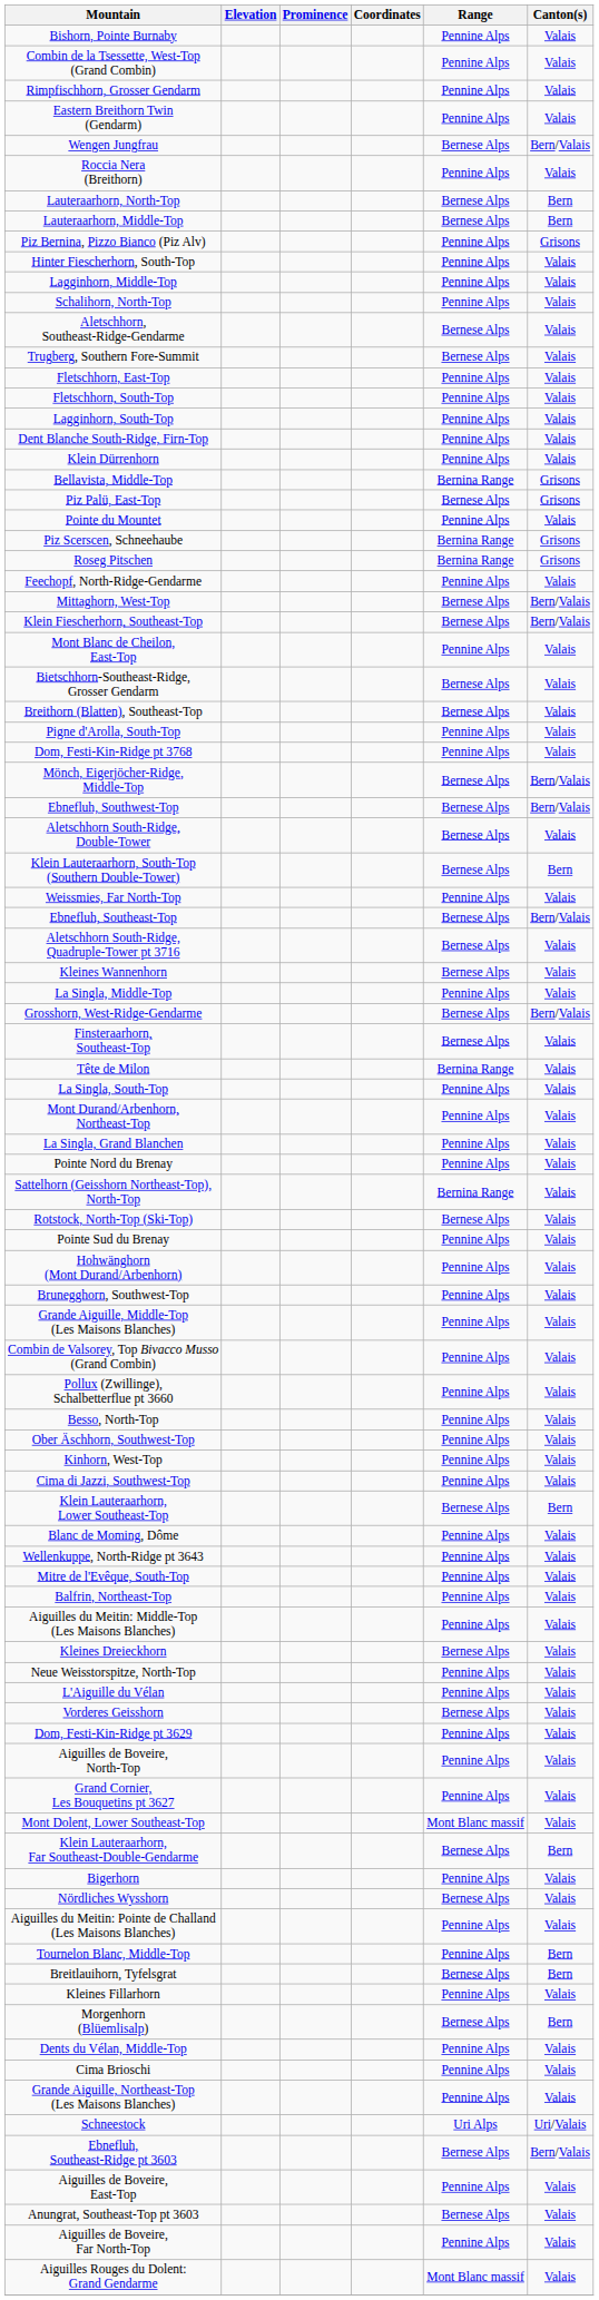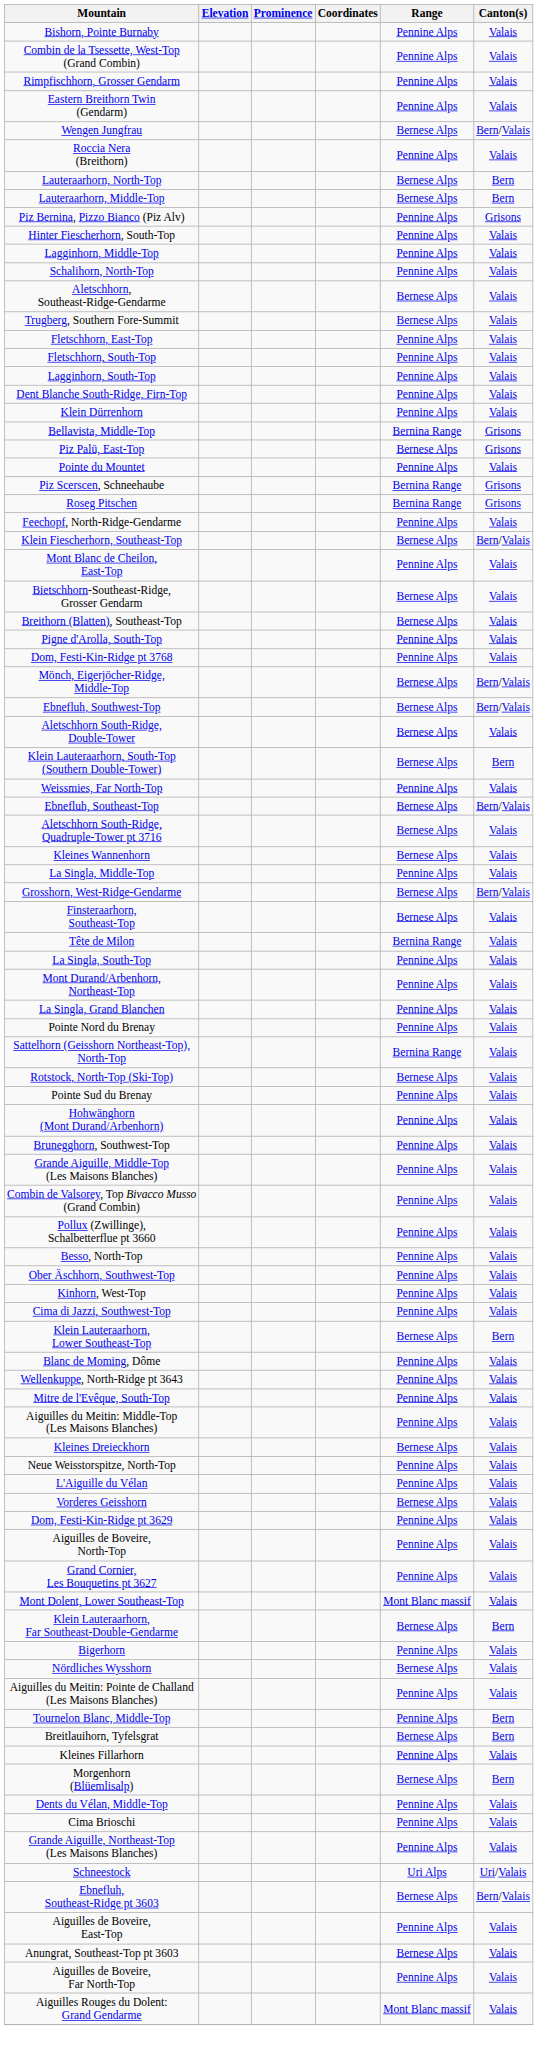 <table class="wikitable sortable" style="text-align: center; background-color:#F9F9F9; font-size: 100%;">
 <tr bgcolor="#dddddd">
 <th>Mountain</th>
 <th><a href='#'>Elevation</a></th>
 <th><a href='#'>Prominence</a></th>
 <th>Coordinates</th>
 <th>Range</th>
 <th>Canton(s)</th>
 </tr>
 <tr>
 <td><a href='#'>Bishorn, Pointe Burnaby</a></td>
 <td></td>
 <td></td>
 <td></td>
 <td><a href='#'>Pennine Alps</a></td>
 <td><a href='#'>Valais</a></td>
 </tr>
 <tr>
 <td><a href='#'>Combin de la Tsessette, West-Top</a><br>(Grand Combin)</td>
 <td></td>
 <td></td>
 <td></td>
 <td><a href='#'>Pennine Alps</a></td>
 <td><a href='#'>Valais</a></td>
 </tr>
 <tr>
 <td><a href='#'>Rimpfischhorn, Grosser Gendarm</a></td>
 <td></td>
 <td></td>
 <td></td>
 <td><a href='#'>Pennine Alps</a></td>
 <td><a href='#'>Valais</a></td>
 </tr>
 <tr>
 <td><a href='#'>Eastern Breithorn Twin</a><br>(Gendarm)</td>
 <td></td>
 <td></td>
 <td></td>
 <td><a href='#'>Pennine Alps</a></td>
 <td><a href='#'>Valais</a></td>
 </tr>
 <tr>
 <td><a href='#'>Wengen Jungfrau</a></td>
 <td></td>
 <td></td>
 <td></td>
 <td><a href='#'>Bernese Alps</a></td>
 <td><a href='#'>Bern</a>/<a href='#'>Valais</a></td>
 </tr>
 <tr>
 <td><a href='#'>Roccia Nera</a><br>(Breithorn)</td>
 <td></td>
 <td></td>
 <td></td>
 <td><a href='#'>Pennine Alps</a></td>
 <td><a href='#'>Valais</a></td>
 </tr>
 <tr>
 <td><a href='#'>Lauteraarhorn, North-Top</a></td>
 <td></td>
 <td></td>
 <td></td>
 <td><a href='#'>Bernese Alps</a></td>
 <td><a href='#'>Bern</a></td>
 </tr>
 <tr>
 <td><a href='#'>Lauteraarhorn, Middle-Top</a></td>
 <td></td>
 <td></td>
 <td></td>
 <td><a href='#'>Bernese Alps</a></td>
 <td><a href='#'>Bern</a></td>
 </tr>
 <tr>
 <td><a href='#'>Piz Bernina</a>, <a href='#'>Pizzo Bianco</a> (Piz Alv)</td>
 <td></td>
 <td></td>
 <td></td>
 <td><a href='#'>Pennine Alps</a></td>
 <td><a href='#'>Grisons</a></td>
 </tr>
 <tr>
 <td><a href='#'>Hinter Fiescherhorn</a>, South-Top</td>
 <td></td>
 <td></td>
 <td></td>
 <td><a href='#'>Pennine Alps</a></td>
 <td><a href='#'>Valais</a></td>
 </tr>
 <tr>
 <td><a href='#'>Lagginhorn, Middle-Top</a></td>
 <td></td>
 <td></td>
 <td></td>
 <td><a href='#'>Pennine Alps</a></td>
 <td><a href='#'>Valais</a></td>
 </tr>
 <tr>
 <td><a href='#'>Schalihorn, North-Top</a></td>
 <td></td>
 <td></td>
 <td></td>
 <td><a href='#'>Pennine Alps</a></td>
 <td><a href='#'>Valais</a></td>
 </tr>
 <tr>
 <td><a href='#'>Aletschhorn</a>,<br>Southeast-Ridge-Gendarme</td>
 <td></td>
 <td></td>
 <td></td>
 <td><a href='#'>Bernese Alps</a></td>
 <td><a href='#'>Valais</a></td>
 </tr>
 <tr>
 <td><a href='#'>Trugberg</a>, Southern Fore-Summit</td>
 <td></td>
 <td></td>
 <td></td>
 <td><a href='#'>Bernese Alps</a></td>
 <td><a href='#'>Valais</a></td>
 </tr>
 <tr>
 <td><a href='#'>Fletschhorn, East-Top</a></td>
 <td></td>
 <td></td>
 <td></td>
 <td><a href='#'>Pennine Alps</a></td>
 <td><a href='#'>Valais</a></td>
 </tr>
 <tr>
 <td><a href='#'>Fletschhorn, South-Top</a></td>
 <td></td>
 <td></td>
 <td></td>
 <td><a href='#'>Pennine Alps</a></td>
 <td><a href='#'>Valais</a></td>
 </tr>
 <tr>
 <td><a href='#'>Lagginhorn, South-Top</a></td>
 <td></td>
 <td></td>
 <td></td>
 <td><a href='#'>Pennine Alps</a></td>
 <td><a href='#'>Valais</a></td>
 </tr>
 <tr>
 <td><a href='#'>Dent Blanche South-Ridge, Firn-Top</a></td>
 <td></td>
 <td></td>
 <td></td>
 <td><a href='#'>Pennine Alps</a></td>
 <td><a href='#'>Valais</a></td>
 </tr>
 <tr>
 <td><a href='#'>Klein Dürrenhorn</a></td>
 <td></td>
 <td></td>
 <td></td>
 <td><a href='#'>Pennine Alps</a></td>
 <td><a href='#'>Valais</a></td>
 </tr>
 <tr>
 <td><a href='#'>Bellavista, Middle-Top</a></td>
 <td></td>
 <td></td>
 <td></td>
 <td><a href='#'>Bernina Range</a></td>
 <td><a href='#'>Grisons</a></td>
 </tr>
 <tr>
 <td><a href='#'>Piz Palü, East-Top</a></td>
 <td></td>
 <td></td>
 <td></td>
 <td><a href='#'>Bernese Alps</a></td>
 <td><a href='#'>Grisons</a></td>
 </tr>
 <tr>
 <td><a href='#'>Pointe du Mountet</a></td>
 <td></td>
 <td></td>
 <td></td>
 <td><a href='#'>Pennine Alps</a></td>
 <td><a href='#'>Valais</a></td>
 </tr>
 <tr>
 <td><a href='#'>Piz Scerscen</a>, Schneehaube</td>
 <td></td>
 <td></td>
 <td></td>
 <td><a href='#'>Bernina Range</a></td>
 <td><a href='#'>Grisons</a></td>
 </tr>
 <tr>
 <td><a href='#'>Roseg Pitschen</a></td>
 <td></td>
 <td></td>
 <td></td>
 <td><a href='#'>Bernina Range</a></td>
 <td><a href='#'>Grisons</a></td>
 </tr>
 <tr>
 <td><a href='#'>Feechopf</a>, North-Ridge-Gendarme</td>
 <td></td>
 <td></td>
 <td></td>
 <td><a href='#'>Pennine Alps</a></td>
 <td><a href='#'>Valais</a></td>
-</tr>
-<tr>
-<td><a href='#'>Mittaghorn, West-Top</a></td>
-<td></td>
-<td></td>
-<td></td>
-<td><a href='#'>Bernese Alps</a></td>
-<td><a href='#'>Bern</a>/<a href='#'>Valais</a></td>
 </tr>
 <tr>
 <td><a href='#'>Klein Fiescherhorn, Southeast-Top</a></td>
 <td></td>
 <td></td>
 <td></td>
 <td><a href='#'>Bernese Alps</a></td>
 <td><a href='#'>Bern</a>/<a href='#'>Valais</a></td>
 </tr>
 <tr>
 <td><a href='#'>Mont Blanc de Cheilon,<br>East-Top</a></td>
 <td></td>
 <td></td>
 <td></td>
 <td><a href='#'>Pennine Alps</a></td>
 <td><a href='#'>Valais</a></td>
 </tr>
 <tr>
 <td><a href='#'>Bietschhorn</a>-Southeast-Ridge,<br>Grosser Gendarm</td>
 <td></td>
 <td></td>
 <td></td>
 <td><a href='#'>Bernese Alps</a></td>
 <td><a href='#'>Valais</a></td>
 </tr>
 <tr>
 <td><a href='#'>Breithorn (Blatten)</a>, Southeast-Top</td>
 <td></td>
 <td></td>
 <td></td>
 <td><a href='#'>Bernese Alps</a></td>
 <td><a href='#'>Valais</a></td>
 </tr>
 <tr>
 <td><a href='#'>Pigne d'Arolla, South-Top</a></td>
 <td></td>
 <td></td>
 <td></td>
 <td><a href='#'>Pennine Alps</a></td>
 <td><a href='#'>Valais</a></td>
 </tr>
 <tr>
 <td><a href='#'>Dom, Festi-Kin-Ridge pt 3768</a></td>
 <td></td>
 <td></td>
 <td></td>
 <td><a href='#'>Pennine Alps</a></td>
 <td><a href='#'>Valais</a></td>
 </tr>
 <tr>
 <td><a href='#'>Mönch, Eigerjöcher-Ridge,<br>Middle-Top</a></td>
 <td></td>
 <td></td>
 <td></td>
 <td><a href='#'>Bernese Alps</a></td>
 <td><a href='#'>Bern</a>/<a href='#'>Valais</a></td>
 </tr>
 <tr>
 <td><a href='#'>Ebnefluh, Southwest-Top</a></td>
 <td></td>
 <td></td>
 <td></td>
 <td><a href='#'>Bernese Alps</a></td>
 <td><a href='#'>Bern</a>/<a href='#'>Valais</a></td>
 </tr>
 <tr>
 <td><a href='#'>Aletschhorn South-Ridge,<br>Double-Tower</a></td>
 <td></td>
 <td></td>
 <td></td>
 <td><a href='#'>Bernese Alps</a></td>
 <td><a href='#'>Valais</a></td>
 </tr>
 <tr>
 <td><a href='#'>Klein Lauteraarhorn, South-Top<br>(Southern Double-Tower)</a></td>
 <td></td>
 <td></td>
 <td></td>
 <td><a href='#'>Bernese Alps</a></td>
 <td><a href='#'>Bern</a></td>
 </tr>
 <tr>
 <td><a href='#'>Weissmies, Far North-Top</a></td>
 <td></td>
 <td></td>
 <td></td>
 <td><a href='#'>Pennine Alps</a></td>
 <td><a href='#'>Valais</a></td>
 </tr>
 <tr>
 <td><a href='#'>Ebnefluh, Southeast-Top</a></td>
 <td></td>
 <td></td>
 <td></td>
 <td><a href='#'>Bernese Alps</a></td>
 <td><a href='#'>Bern</a>/<a href='#'>Valais</a></td>
 </tr>
 <tr>
 <td><a href='#'>Aletschhorn South-Ridge,<br>Quadruple-Tower pt 3716</a></td>
 <td></td>
 <td></td>
 <td></td>
 <td><a href='#'>Bernese Alps</a></td>
 <td><a href='#'>Valais</a></td>
 </tr>
 <tr>
 <td><a href='#'>Kleines Wannenhorn</a></td>
 <td></td>
 <td></td>
 <td></td>
 <td><a href='#'>Bernese Alps</a></td>
 <td><a href='#'>Valais</a></td>
 </tr>
 <tr>
 <td><a href='#'>La Singla, Middle-Top</a></td>
 <td></td>
 <td></td>
 <td></td>
 <td><a href='#'>Pennine Alps</a></td>
 <td><a href='#'>Valais</a></td>
 </tr>
 <tr>
 <td><a href='#'>Grosshorn, West-Ridge-Gendarme</a></td>
 <td></td>
 <td></td>
 <td></td>
 <td><a href='#'>Bernese Alps</a></td>
 <td><a href='#'>Bern</a>/<a href='#'>Valais</a></td>
 </tr>
 <tr>
 <td><a href='#'>Finsteraarhorn,<br>Southeast-Top</a></td>
 <td></td>
 <td></td>
 <td></td>
 <td><a href='#'>Bernese Alps</a></td>
 <td><a href='#'>Valais</a></td>
 </tr>
 <tr>
 <td><a href='#'>Tête de Milon</a></td>
 <td></td>
 <td></td>
 <td></td>
 <td><a href='#'>Bernina Range</a></td>
 <td><a href='#'>Valais</a></td>
 </tr>
 <tr>
 <td><a href='#'>La Singla, South-Top</a></td>
 <td></td>
 <td></td>
 <td></td>
 <td><a href='#'>Pennine Alps</a></td>
 <td><a href='#'>Valais</a></td>
 </tr>
 <tr>
 <td><a href='#'>Mont Durand/Arbenhorn,<br>Northeast-Top</a></td>
 <td></td>
 <td></td>
 <td></td>
 <td><a href='#'>Pennine Alps</a></td>
 <td><a href='#'>Valais</a></td>
 </tr>
 <tr>
 <td><a href='#'>La Singla, Grand Blanchen</a></td>
 <td></td>
 <td></td>
 <td></td>
 <td><a href='#'>Pennine Alps</a></td>
 <td><a href='#'>Valais</a></td>
 </tr>
 <tr>
 <td>Pointe Nord du Brenay</td>
 <td></td>
 <td></td>
 <td></td>
 <td><a href='#'>Pennine Alps</a></td>
 <td><a href='#'>Valais</a></td>
 </tr>
 <tr>
 <td><a href='#'>Sattelhorn (Geisshorn Northeast-Top),<br>North-Top</a></td>
 <td></td>
 <td></td>
 <td></td>
 <td><a href='#'>Bernina Range</a></td>
 <td><a href='#'>Valais</a></td>
 </tr>
 <tr>
 <td><a href='#'>Rotstock, North-Top (Ski-Top)</a></td>
 <td></td>
 <td></td>
 <td></td>
 <td><a href='#'>Bernese Alps</a></td>
 <td><a href='#'>Valais</a></td>
 </tr>
 <tr>
 <td>Pointe Sud du Brenay</td>
 <td></td>
 <td></td>
 <td></td>
 <td><a href='#'>Pennine Alps</a></td>
 <td><a href='#'>Valais</a></td>
 </tr>
 <tr>
 <td><a href='#'>Hohwänghorn<br>(Mont Durand/Arbenhorn)</a></td>
 <td></td>
 <td></td>
 <td></td>
 <td><a href='#'>Pennine Alps</a></td>
 <td><a href='#'>Valais</a></td>
 </tr>
 <tr>
 <td><a href='#'>Brunegghorn</a>, Southwest-Top</td>
 <td></td>
 <td></td>
 <td></td>
 <td><a href='#'>Pennine Alps</a></td>
 <td><a href='#'>Valais</a></td>
 </tr>
 <tr>
 <td><a href='#'>Grande Aiguille, Middle-Top</a><br>(Les Maisons Blanches)</td>
 <td></td>
 <td></td>
 <td></td>
 <td><a href='#'>Pennine Alps</a></td>
 <td><a href='#'>Valais</a></td>
 </tr>
 <tr>
 <td><a href='#'>Combin de Valsorey</a>, Top <em>Bivacco Musso</em><br>(Grand Combin)</td>
 <td></td>
 <td></td>
 <td></td>
 <td><a href='#'>Pennine Alps</a></td>
 <td><a href='#'>Valais</a></td>
 </tr>
 <tr>
 <td><a href='#'>Pollux</a> (Zwillinge),<br>Schalbetterflue pt 3660</td>
 <td></td>
 <td></td>
 <td></td>
 <td><a href='#'>Pennine Alps</a></td>
 <td><a href='#'>Valais</a></td>
 </tr>
 <tr>
 <td><a href='#'>Besso</a>, North-Top</td>
 <td></td>
 <td></td>
 <td></td>
 <td><a href='#'>Pennine Alps</a></td>
 <td><a href='#'>Valais</a></td>
 </tr>
 <tr>
 <td><a href='#'>Ober Äschhorn, Southwest-Top</a></td>
 <td></td>
 <td></td>
 <td></td>
 <td><a href='#'>Pennine Alps</a></td>
 <td><a href='#'>Valais</a></td>
 </tr>
 <tr>
 <td><a href='#'>Kinhorn</a>, West-Top</td>
 <td></td>
 <td></td>
 <td></td>
 <td><a href='#'>Pennine Alps</a></td>
 <td><a href='#'>Valais</a></td>
 </tr>
 <tr>
 <td><a href='#'>Cima di Jazzi, Southwest-Top</a></td>
 <td></td>
 <td></td>
 <td></td>
 <td><a href='#'>Pennine Alps</a></td>
 <td><a href='#'>Valais</a></td>
 </tr>
 <tr>
 <td><a href='#'>Klein Lauteraarhorn,<br>Lower Southeast-Top</a></td>
 <td></td>
 <td></td>
 <td></td>
 <td><a href='#'>Bernese Alps</a></td>
 <td><a href='#'>Bern</a></td>
 </tr>
 <tr>
 <td><a href='#'>Blanc de Moming</a>, Dôme</td>
 <td></td>
 <td></td>
 <td></td>
 <td><a href='#'>Pennine Alps</a></td>
 <td><a href='#'>Valais</a></td>
 </tr>
 <tr>
 <td><a href='#'>Wellenkuppe</a>, North-Ridge pt 3643</td>
 <td></td>
 <td></td>
 <td></td>
 <td><a href='#'>Pennine Alps</a></td>
 <td><a href='#'>Valais</a></td>
 </tr>
 <tr>
 <td><a href='#'>Mitre de l'Evêque, South-Top</a></td>
 <td></td>
 <td></td>
 <td></td>
 <td><a href='#'>Pennine Alps</a></td>
 <td><a href='#'>Valais</a></td>
 </tr>
 <tr>
-<td><a href='#'>Balfrin, Northeast-Top</a></td>
-<td></td>
-<td></td>
-<td></td>
-<td><a href='#'>Pennine Alps</a></td>
-<td><a href='#'>Valais</a></td>
-</tr>
-<tr>
 <td>Aiguilles du Meitin: Middle-Top<br>(Les Maisons Blanches)</td>
 <td></td>
 <td></td>
 <td></td>
 <td><a href='#'>Pennine Alps</a></td>
 <td><a href='#'>Valais</a></td>
 </tr>
 <tr>
 <td><a href='#'>Kleines Dreieckhorn</a></td>
 <td></td>
 <td></td>
 <td></td>
 <td><a href='#'>Bernese Alps</a></td>
 <td><a href='#'>Valais</a></td>
 </tr>
 <tr>
 <td>Neue Weisstorspitze, North-Top</td>
 <td></td>
 <td></td>
 <td></td>
 <td><a href='#'>Pennine Alps</a></td>
 <td><a href='#'>Valais</a></td>
 </tr>
 <tr>
 <td><a href='#'>L'Aiguille du Vélan</a></td>
 <td></td>
 <td></td>
 <td></td>
 <td><a href='#'>Pennine Alps</a></td>
 <td><a href='#'>Valais</a></td>
 </tr>
 <tr>
 <td><a href='#'>Vorderes Geisshorn</a></td>
 <td></td>
 <td></td>
 <td></td>
 <td><a href='#'>Bernese Alps</a></td>
 <td><a href='#'>Valais</a></td>
 </tr>
 <tr>
 <td><a href='#'>Dom, Festi-Kin-Ridge pt 3629</a></td>
 <td></td>
 <td></td>
 <td></td>
 <td><a href='#'>Pennine Alps</a></td>
 <td><a href='#'>Valais</a></td>
 </tr>
 <tr>
 <td>Aiguilles de Boveire,<br>North-Top</td>
 <td></td>
 <td></td>
 <td></td>
 <td><a href='#'>Pennine Alps</a></td>
 <td><a href='#'>Valais</a></td>
 </tr>
 <tr>
 <td><a href='#'>Grand Cornier,<br>Les Bouquetins pt 3627</a></td>
 <td></td>
 <td></td>
 <td></td>
 <td><a href='#'>Pennine Alps</a></td>
 <td><a href='#'>Valais</a></td>
 </tr>
 <tr>
 <td><a href='#'>Mont Dolent, Lower Southeast-Top</a></td>
 <td></td>
 <td></td>
 <td></td>
 <td><a href='#'>Mont Blanc massif</a></td>
 <td><a href='#'>Valais</a></td>
 </tr>
 <tr>
 <td><a href='#'>Klein Lauteraarhorn,<br>Far Southeast-Double-Gendarme</a></td>
 <td></td>
 <td></td>
 <td></td>
 <td><a href='#'>Bernese Alps</a></td>
 <td><a href='#'>Bern</a></td>
 </tr>
 <tr>
 <td><a href='#'>Bigerhorn</a></td>
 <td></td>
 <td></td>
 <td></td>
 <td><a href='#'>Pennine Alps</a></td>
 <td><a href='#'>Valais</a></td>
 </tr>
 <tr>
 <td><a href='#'>Nördliches Wysshorn</a></td>
 <td></td>
 <td></td>
 <td></td>
 <td><a href='#'>Bernese Alps</a></td>
 <td><a href='#'>Valais</a></td>
 </tr>
 <tr>
 <td>Aiguilles du Meitin: Pointe de Challand<br>(Les Maisons Blanches)</td>
 <td></td>
 <td></td>
 <td></td>
 <td><a href='#'>Pennine Alps</a></td>
 <td><a href='#'>Valais</a></td>
 </tr>
 <tr>
 <td><a href='#'>Tournelon Blanc, Middle-Top</a></td>
 <td></td>
 <td></td>
 <td></td>
 <td><a href='#'>Pennine Alps</a></td>
 <td><a href='#'>Bern</a></td>
 </tr>
 <tr>
 <td>Breitlauihorn, Tyfelsgrat</td>
 <td></td>
 <td></td>
 <td></td>
 <td><a href='#'>Bernese Alps</a></td>
 <td><a href='#'>Bern</a></td>
 </tr>
 <tr>
 <td>Kleines Fillarhorn</td>
 <td></td>
 <td></td>
 <td></td>
 <td><a href='#'>Pennine Alps</a></td>
 <td><a href='#'>Valais</a></td>
 </tr>
 <tr>
 <td>Morgenhorn<br>(<a href='#'>Blüemlisalp</a>)</td>
 <td></td>
 <td></td>
 <td></td>
 <td><a href='#'>Bernese Alps</a></td>
 <td><a href='#'>Bern</a></td>
 </tr>
 <tr>
 <td><a href='#'>Dents du Vélan, Middle-Top</a></td>
 <td></td>
 <td></td>
 <td></td>
 <td><a href='#'>Pennine Alps</a></td>
 <td><a href='#'>Valais</a></td>
 </tr>
 <tr>
 <td>Cima Brioschi</td>
 <td></td>
 <td></td>
 <td></td>
 <td><a href='#'>Pennine Alps</a></td>
 <td><a href='#'>Valais</a></td>
 </tr>
 <tr>
 <td><a href='#'>Grande Aiguille, Northeast-Top</a><br>(Les Maisons Blanches)</td>
 <td></td>
 <td></td>
 <td></td>
 <td><a href='#'>Pennine Alps</a></td>
 <td><a href='#'>Valais</a></td>
 </tr>
 <tr>
 <td><a href='#'>Schneestock</a></td>
 <td></td>
 <td></td>
 <td></td>
 <td><a href='#'>Uri Alps</a></td>
 <td><a href='#'>Uri</a>/<a href='#'>Valais</a></td>
 </tr>
 <tr>
 <td><a href='#'>Ebnefluh,<br>Southeast-Ridge pt 3603</a></td>
 <td></td>
 <td></td>
 <td></td>
 <td><a href='#'>Bernese Alps</a></td>
 <td><a href='#'>Bern</a>/<a href='#'>Valais</a></td>
 </tr>
 <tr>
 <td>Aiguilles de Boveire,<br>East-Top</td>
 <td></td>
 <td></td>
 <td></td>
 <td><a href='#'>Pennine Alps</a></td>
 <td><a href='#'>Valais</a></td>
 </tr>
 <tr>
 <td>Anungrat, Southeast-Top pt 3603</td>
 <td></td>
 <td></td>
 <td></td>
 <td><a href='#'>Bernese Alps</a></td>
 <td><a href='#'>Valais</a></td>
 </tr>
 <tr>
 <td>Aiguilles de Boveire,<br>Far North-Top</td>
 <td></td>
 <td></td>
 <td></td>
 <td><a href='#'>Pennine Alps</a></td>
 <td><a href='#'>Valais</a></td>
 </tr>
 <tr>
 <td>Aiguilles Rouges du Dolent:<br><a href='#'>Grand Gendarme</a></td>
 <td></td>
 <td></td>
 <td></td>
 <td><a href='#'>Mont Blanc massif</a></td>
 <td><a href='#'>Valais</a></td>
 </tr>
 <tr>
 </tr>
 </table>
